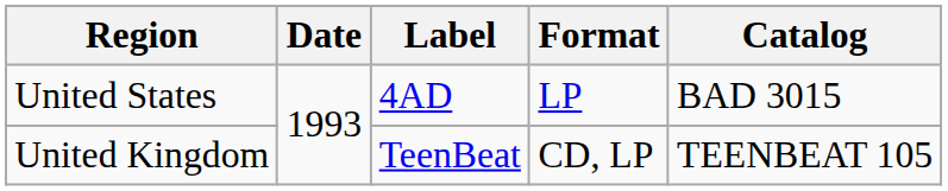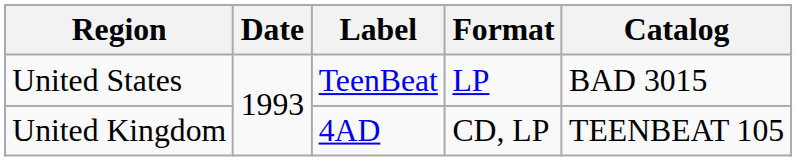 <table class="wikitable">
 <tr>
 <th>Region</th>
 <th>Date</th>
 <th>Label</th>
 <th>Format</th>
 <th>Catalog</th>
 </tr>
 <tr>
 <td>United States</td>
 <td rowspan="2">1993</td>
-<td><a href='#'>4AD</a></td>
+<td><a href='#'>TeenBeat</a></td>
 <td><a href='#'>LP</a></td>
 <td>BAD 3015</td>
 </tr>
 <tr>
 <td>United Kingdom</td>
-<td><a href='#'>TeenBeat</a></td>
+<td><a href='#'>4AD</a></td>
 <td>CD, LP</td>
 <td>TEENBEAT 105</td>
 </tr>
 </table>
